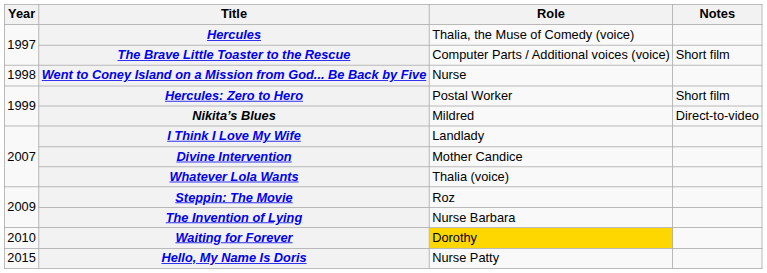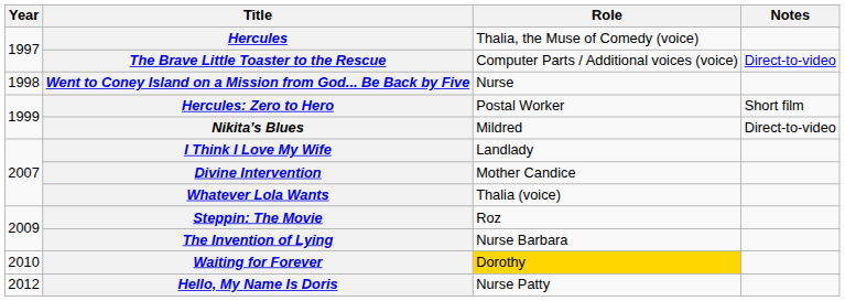 <table class="wikitable plainrowheaders sortable">
 <tr>
 <th scope="col">Year</th>
 <th scope="col">Title</th>
 <th scope="col" class="unsortable">Role</th>
 <th scope="col" class="unsortable">Notes</th>
 </tr>
 <tr>
 <td rowspan=2>1997</td>
 <th scope="row"><em><a href='#'>Hercules</a></em></th>
 <td>Thalia, the Muse of Comedy (voice)</td>
 <td></td>
 </tr>
 <tr>
 <th scope="row"><em><a href='#'>The Brave Little Toaster to the Rescue</a></em></th>
 <td>Computer Parts / Additional voices (voice)</td>
-<td>Short film</td>
+<td><a href='#'>Direct-to-video</a></td>
 </tr>
 <tr>
 <td>1998</td>
 <th scope="row"><em><a href='#'>Went to Coney Island on a Mission from God... Be Back by Five</a></em></th>
 <td>Nurse</td>
 <td></td>
 </tr>
 <tr>
 <td rowspan=2>1999</td>
 <th scope="row"><em><a href='#'>Hercules: Zero to Hero</a></em></th>
 <td>Postal Worker</td>
 <td>Short film</td>
 </tr>
 <tr>
 <th scope="row"><em>Nikita’s Blues</em></th>
 <td>Mildred</td>
 <td>Direct-to-video</td>
 </tr>
 <tr>
 <td rowspan=3>2007</td>
 <th scope="row"><em><a href='#'>I Think I Love My Wife</a></em></th>
 <td>Landlady</td>
 <td></td>
 </tr>
 <tr>
 <th scope="row"><em><a href='#'>Divine Intervention</a></em></th>
 <td>Mother Candice</td>
 <td></td>
 </tr>
 <tr>
 <th scope="row"><em><a href='#'>Whatever Lola Wants</a></em></th>
 <td>Thalia (voice)</td>
 <td></td>
 </tr>
 <tr>
 <td rowspan=2>2009</td>
 <th scope="row"><em><a href='#'>Steppin: The Movie</a></em></th>
 <td>Roz</td>
 <td></td>
 </tr>
 <tr>
 <th scope="row"><em><a href='#'>The Invention of Lying</a></em></th>
 <td>Nurse Barbara</td>
 <td></td>
 </tr>
 <tr>
 <td>2010</td>
 <th scope="row"><em><a href='#'>Waiting for Forever</a></em></th>
 <td style="background: gold;">Dorothy</td>
 <td></td>
 </tr>
 <tr>
-<td>2015</td>
+<td>2012</td>
 <th scope="row"><em><a href='#'>Hello, My Name Is Doris</a></em></th>
 <td>Nurse Patty</td>
 <td></td>
 </tr>
 </table>
